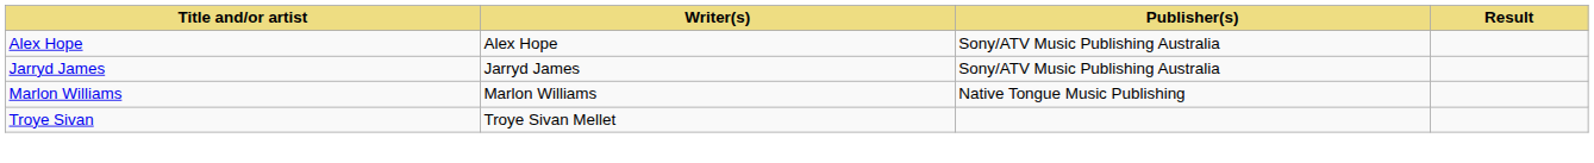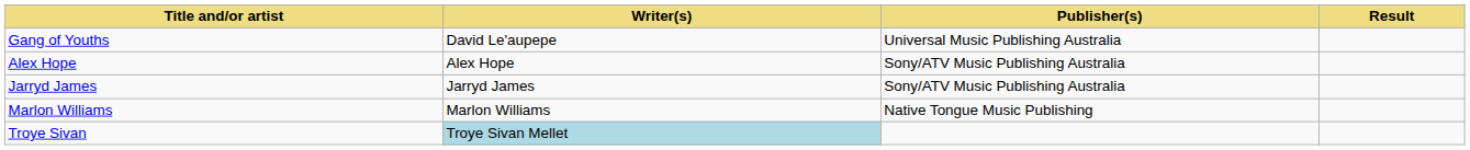 <table class="wikitable" width=100%>
 <tr>
 <th style="width:30%;background:#EEDD82;">Title and/or artist</th>
 <th style="width:30%;background:#EEDD82;">Writer(s)</th>
 <th style="width:30%;background:#EEDD82;">Publisher(s)</th>
 <th style="width:10%;background:#EEDD82;">Result</th>
+</tr>
+<tr>
+<td><a href='#'>Gang of Youths</a></td>
+<td>David Le'aupepe</td>
+<td>Universal Music Publishing Australia</td>
+<td></td>
 </tr>
 <tr>
 <td><a href='#'>Alex Hope</a></td>
 <td>Alex Hope</td>
 <td>Sony/ATV Music Publishing Australia</td>
 <td></td>
 </tr>
 <tr>
 <td><a href='#'>Jarryd James</a></td>
 <td>Jarryd James</td>
 <td>Sony/ATV Music Publishing Australia</td>
 <td></td>
 </tr>
 <tr>
 <td><a href='#'>Marlon Williams</a></td>
 <td>Marlon Williams</td>
 <td>Native Tongue Music Publishing</td>
 <td></td>
 </tr>
 <tr>
 <td><a href='#'>Troye Sivan</a></td>
-<td>Troye Sivan Mellet</td>
+<td style="background: lightblue;">Troye Sivan Mellet</td>
 <td></td>
 <td></td>
 </tr>
 </table>
